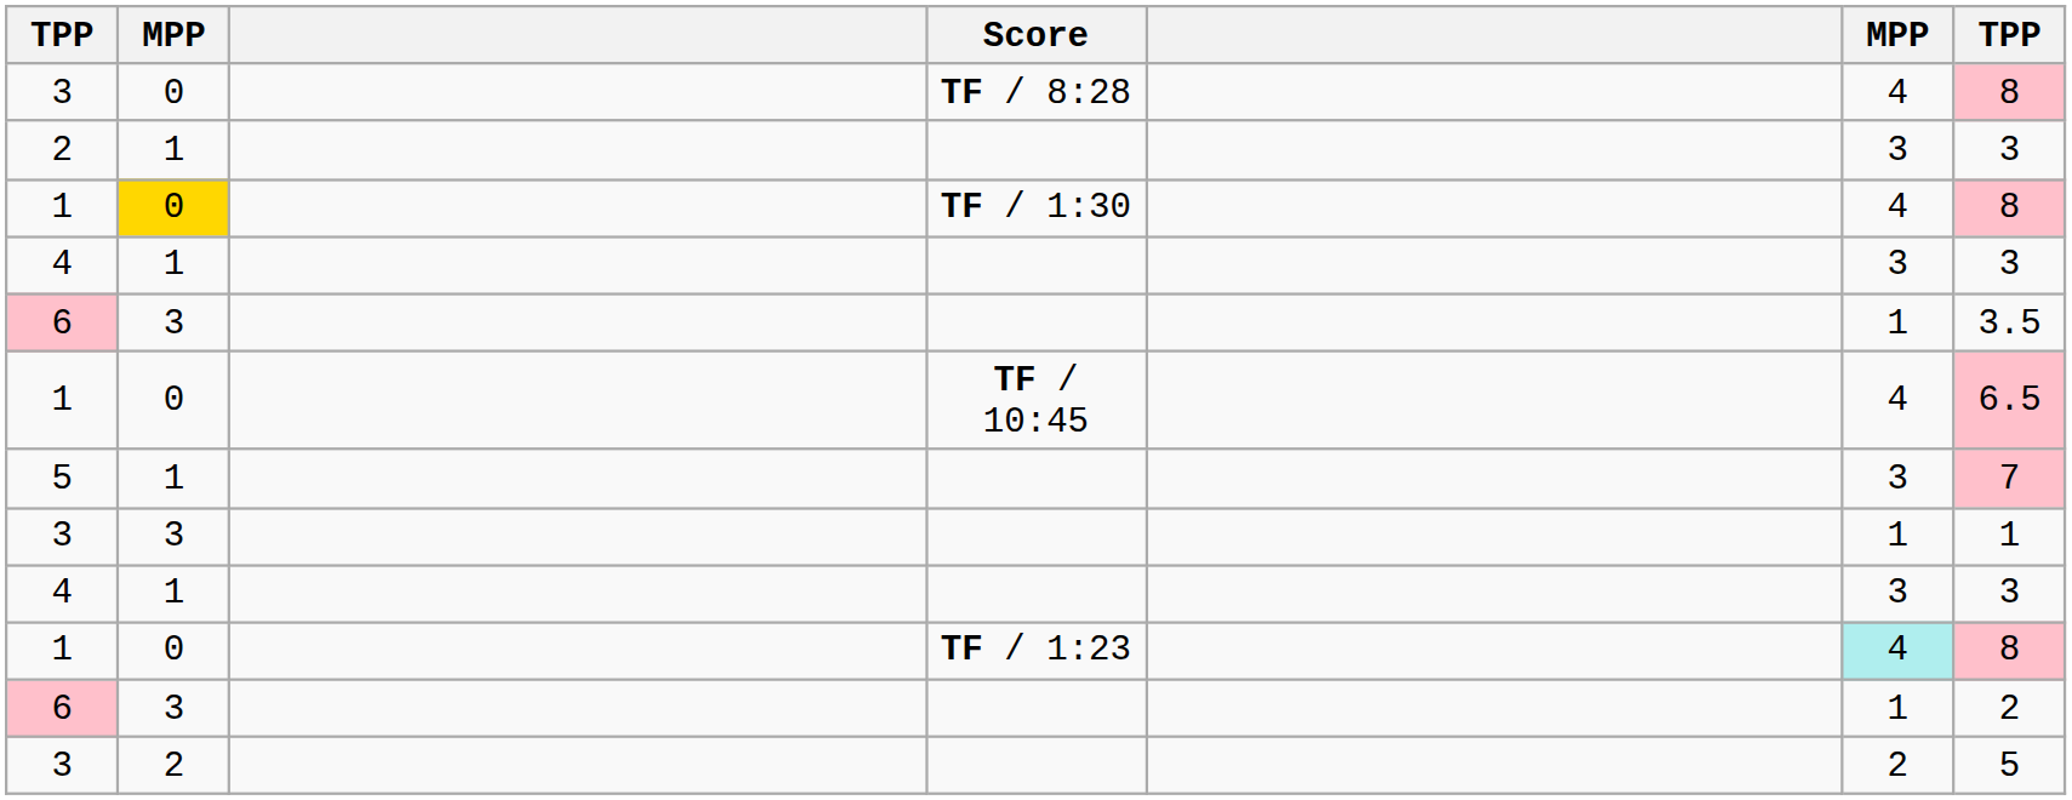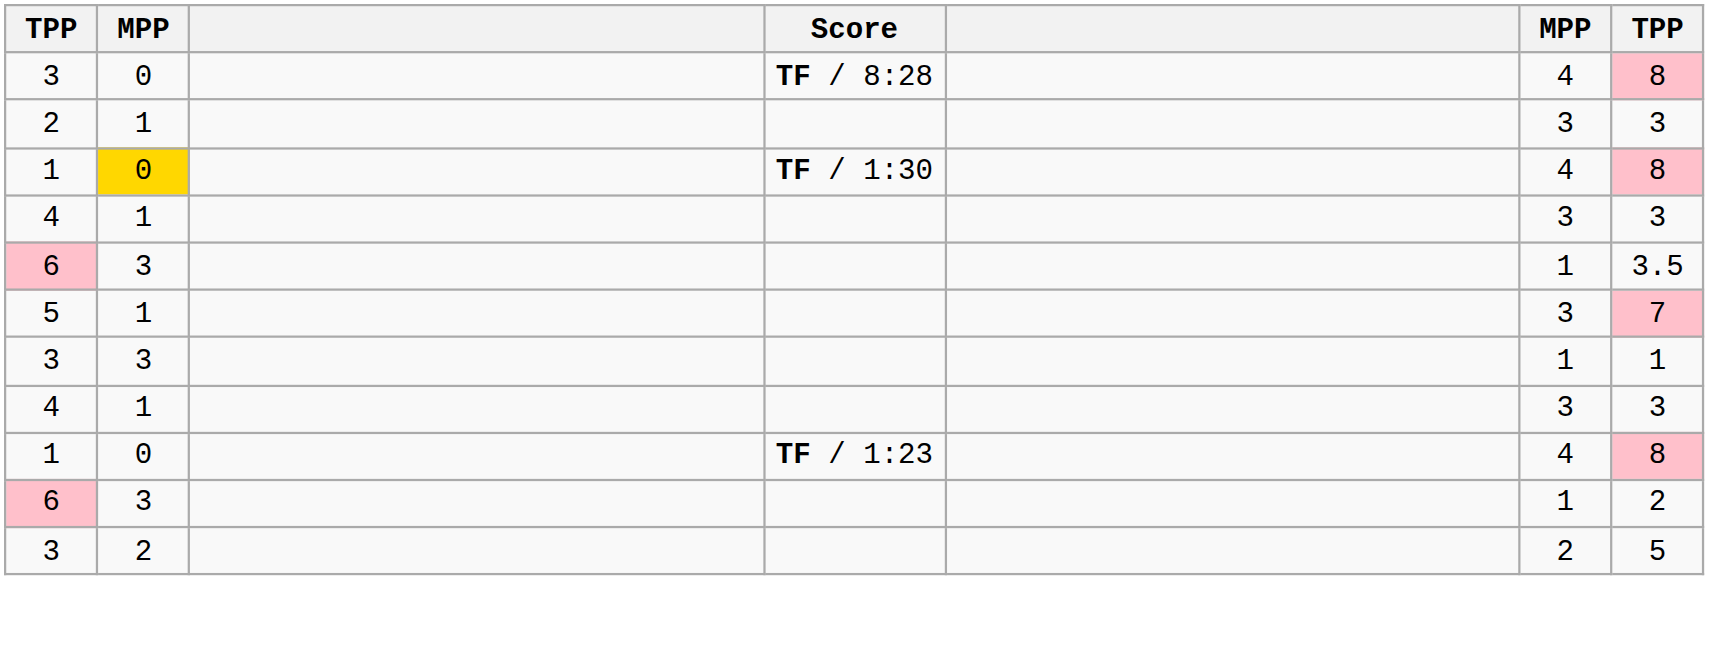 <table class="wikitable" style="text-align: center;" |>
 <tr>
 <th width="35">TPP</th>
 <th width="35">MPP</th>
 <th width="250"></th>
 <th width="75">Score</th>
 <th width="250"></th>
 <th width="35">MPP</th>
 <th width="35">TPP</th>
 </tr>
 <tr>
 <td>3</td>
 <td>0</td>
 <td style="text-align:left;"><strong></strong></td>
 <td><strong>TF</strong> / 8:28</td>
 <td style="text-align:left;"></td>
 <td>4</td>
 <td bgcolor=pink>8</td>
 </tr>
 <tr>
 <td>2</td>
 <td>1</td>
 <td style="text-align:left;"><strong></strong></td>
 <td></td>
 <td style="text-align:left;"></td>
 <td>3</td>
 <td>3</td>
 </tr>
 <tr>
 <td>1</td>
 <td style="background: gold;">0</td>
 <td style="text-align:left;"><strong></strong></td>
 <td><strong>TF</strong> / 1:30</td>
 <td style="text-align:left;"></td>
 <td>4</td>
 <td bgcolor=pink>8</td>
 </tr>
 <tr>
 <td>4</td>
 <td>1</td>
 <td style="text-align:left;"><strong></strong></td>
 <td></td>
 <td style="text-align:left;"></td>
 <td>3</td>
 <td>3</td>
 </tr>
 <tr>
 <td bgcolor=pink>6</td>
 <td>3</td>
 <td style="text-align:left;"></td>
 <td></td>
 <td style="text-align:left;"><strong></strong></td>
 <td>1</td>
 <td>3.5</td>
 </tr>
 <tr>
-<td>1</td>
-<td>0</td>
-<td style="text-align:left;"><strong></strong></td>
-<td><strong>TF</strong> / 10:45</td>
-<td style="text-align:left;"></td>
-<td>4</td>
-<td bgcolor=pink>6.5</td>
-</tr>
-<tr>
 <td>5</td>
 <td>1</td>
 <td style="text-align:left;"><strong></strong></td>
 <td></td>
 <td style="text-align:left;"></td>
 <td>3</td>
 <td bgcolor=pink>7</td>
 </tr>
 <tr>
 <td>3</td>
 <td>3</td>
 <td style="text-align:left;"></td>
 <td></td>
 <td style="text-align:left;"><strong></strong></td>
 <td>1</td>
 <td>1</td>
 </tr>
 <tr>
 <td>4</td>
 <td>1</td>
 <td style="text-align:left;"><strong></strong></td>
 <td></td>
 <td style="text-align:left;"></td>
 <td>3</td>
 <td>3</td>
 </tr>
 <tr>
 <td>1</td>
 <td>0</td>
 <td style="text-align:left;"><strong></strong></td>
 <td><strong>TF</strong> / 1:23</td>
 <td style="text-align:left;"></td>
-<td style="background: paleturquoise;">4</td>
+<td>4</td>
 <td bgcolor=pink>8</td>
 </tr>
 <tr>
 <td bgcolor=pink>6</td>
 <td>3</td>
 <td style="text-align:left;"></td>
 <td></td>
 <td style="text-align:left;"><strong></strong></td>
 <td>1</td>
 <td>2</td>
 </tr>
 <tr>
 <td>3</td>
 <td>2</td>
 <td style="text-align:left;"></td>
 <td></td>
 <td style="text-align:left;"></td>
 <td>2</td>
 <td>5</td>
 </tr>
 </table>
